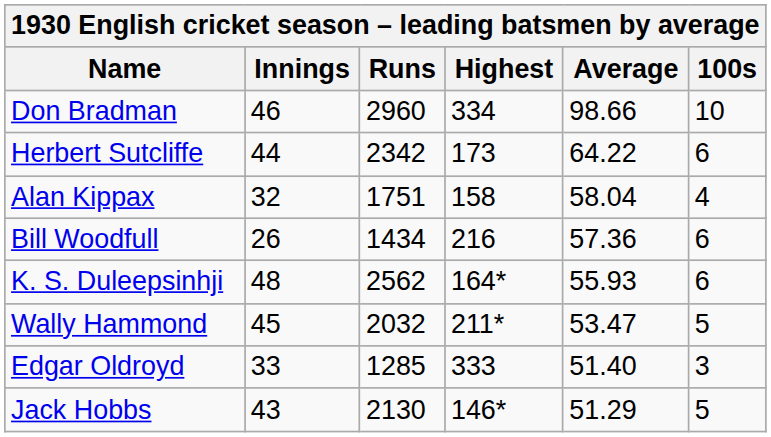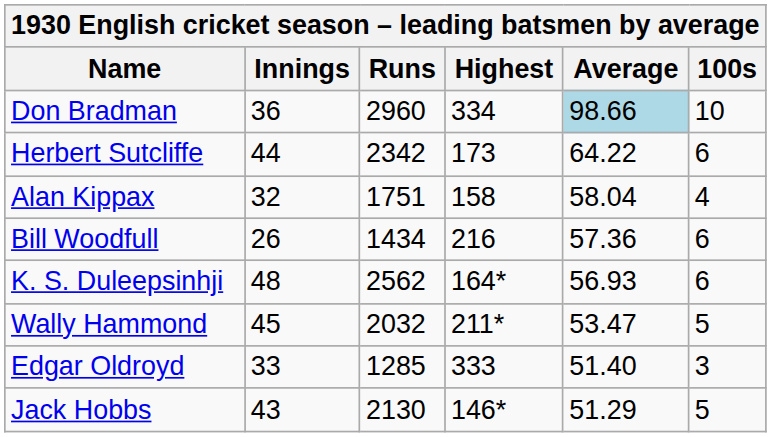 <table class="wikitable">
 <tr>
 <th bgcolor="#efefef" colspan="7">1930 English cricket season – leading batsmen by average</th>
 </tr>
 <tr bgcolor="#efefef">
 <th>Name</th>
 <th>Innings</th>
 <th>Runs</th>
 <th>Highest</th>
 <th>Average</th>
 <th>100s</th>
 </tr>
 <tr>
 <td><a href='#'>Don Bradman</a></td>
-<td>46</td>
+<td>36</td>
 <td>2960</td>
 <td>334</td>
-<td>98.66</td>
+<td style="background: lightblue;">98.66</td>
 <td>10</td>
 </tr>
 <tr>
 <td><a href='#'>Herbert Sutcliffe</a></td>
 <td>44</td>
 <td>2342</td>
 <td>173</td>
 <td>64.22</td>
 <td>6</td>
 </tr>
 <tr>
 <td><a href='#'>Alan Kippax</a></td>
 <td>32</td>
 <td>1751</td>
 <td>158</td>
 <td>58.04</td>
 <td>4</td>
 </tr>
 <tr>
 <td><a href='#'>Bill Woodfull</a></td>
 <td>26</td>
 <td>1434</td>
 <td>216</td>
 <td>57.36</td>
 <td>6</td>
 </tr>
 <tr>
 <td><a href='#'>K. S. Duleepsinhji</a></td>
 <td>48</td>
 <td>2562</td>
 <td>164*</td>
-<td>55.93</td>
+<td>56.93</td>
 <td>6</td>
 </tr>
 <tr>
 <td><a href='#'>Wally Hammond</a></td>
 <td>45</td>
 <td>2032</td>
 <td>211*</td>
 <td>53.47</td>
 <td>5</td>
 </tr>
 <tr>
 <td><a href='#'>Edgar Oldroyd</a></td>
 <td>33</td>
 <td>1285</td>
 <td>333</td>
 <td>51.40</td>
 <td>3</td>
 </tr>
 <tr>
 <td><a href='#'>Jack Hobbs</a></td>
 <td>43</td>
 <td>2130</td>
 <td>146*</td>
 <td>51.29</td>
 <td>5</td>
 </tr>
 </table>
